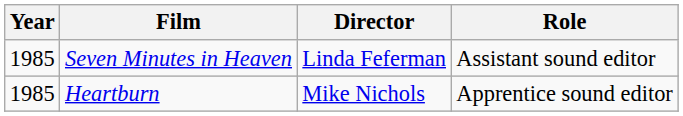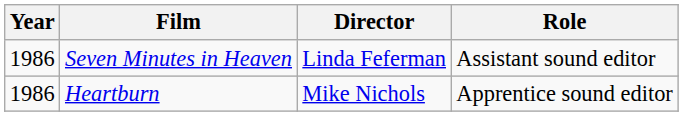 <table class="wikitable">
 <tr>
 <th>Year</th>
 <th>Film</th>
 <th>Director</th>
 <th>Role</th>
 </tr>
 <tr>
-<td>1985</td>
+<td>1986</td>
 <td><em><a href='#'>Seven Minutes in Heaven</a></em></td>
 <td><a href='#'>Linda Feferman</a></td>
 <td>Assistant sound editor</td>
 </tr>
 <tr>
-<td>1985</td>
+<td>1986</td>
 <td><em><a href='#'>Heartburn</a></em></td>
 <td><a href='#'>Mike Nichols</a></td>
 <td>Apprentice sound editor</td>
 </tr>
 </table>
